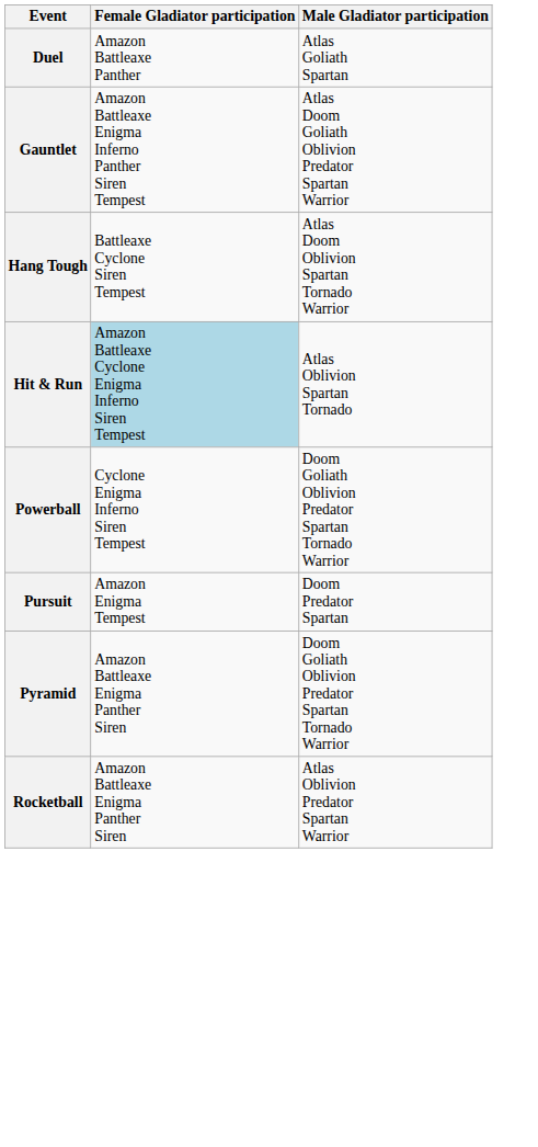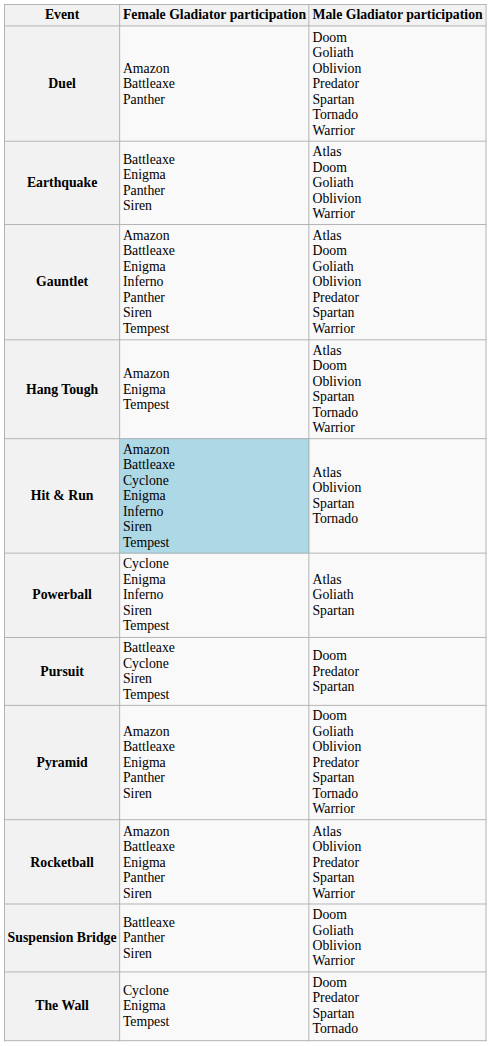 <table class="wikitable">
 <tr>
 <th>Event</th>
 <th>Female Gladiator participation</th>
 <th>Male Gladiator participation</th>
 </tr>
 <tr>
 <th>Duel</th>
 <td>Amazon<br>Battleaxe<br>Panther</td>
-<td>Atlas<br>Goliath<br>Spartan</td>
+<td>Doom<br>Goliath<br>Oblivion<br>Predator<br>Spartan<br>Tornado<br>Warrior</td>
+</tr>
+<tr>
+<th>Earthquake</th>
+<td>Battleaxe<br>Enigma<br>Panther<br>Siren</td>
+<td>Atlas<br>Doom<br>Goliath<br>Oblivion<br>Warrior</td>
 </tr>
 <tr>
 <th>Gauntlet</th>
 <td>Amazon<br>Battleaxe<br>Enigma<br>Inferno<br>Panther<br>Siren<br>Tempest</td>
 <td>Atlas<br>Doom<br>Goliath<br>Oblivion<br>Predator<br>Spartan<br>Warrior</td>
 </tr>
 <tr>
 <th>Hang Tough</th>
-<td>Battleaxe<br>Cyclone<br>Siren<br>Tempest</td>
+<td>Amazon<br>Enigma<br>Tempest</td>
 <td>Atlas<br>Doom<br>Oblivion<br>Spartan<br>Tornado<br>Warrior</td>
 </tr>
 <tr>
 <th>Hit & Run</th>
 <td style="background: lightblue;">Amazon<br>Battleaxe<br>Cyclone<br>Enigma<br>Inferno<br>Siren<br>Tempest</td>
 <td>Atlas<br>Oblivion<br>Spartan<br>Tornado</td>
 </tr>
 <tr>
 <th>Powerball</th>
 <td>Cyclone<br>Enigma<br>Inferno<br>Siren<br>Tempest</td>
-<td>Doom<br>Goliath<br>Oblivion<br>Predator<br>Spartan<br>Tornado<br>Warrior</td>
+<td>Atlas<br>Goliath<br>Spartan</td>
 </tr>
 <tr>
 <th>Pursuit</th>
-<td>Amazon<br>Enigma<br>Tempest</td>
+<td>Battleaxe<br>Cyclone<br>Siren<br>Tempest</td>
 <td>Doom<br>Predator<br>Spartan</td>
 </tr>
 <tr>
 <th>Pyramid</th>
 <td>Amazon<br>Battleaxe<br>Enigma<br>Panther<br>Siren</td>
 <td>Doom<br>Goliath<br>Oblivion<br>Predator<br>Spartan<br>Tornado<br>Warrior</td>
 </tr>
 <tr>
 <th>Rocketball</th>
 <td>Amazon<br>Battleaxe<br>Enigma<br>Panther<br>Siren</td>
 <td>Atlas<br>Oblivion<br>Predator<br>Spartan<br>Warrior</td>
 </tr>
+<tr>
+<th>Suspension Bridge</th>
+<td>Battleaxe<br>Panther<br>Siren</td>
+<td>Doom<br>Goliath<br>Oblivion<br>Warrior</td>
+</tr>
+<tr>
+<th>The Wall</th>
+<td>Cyclone<br>Enigma<br>Tempest</td>
+<td>Doom<br>Predator<br>Spartan<br>Tornado</td>
+</tr>
 </table>
